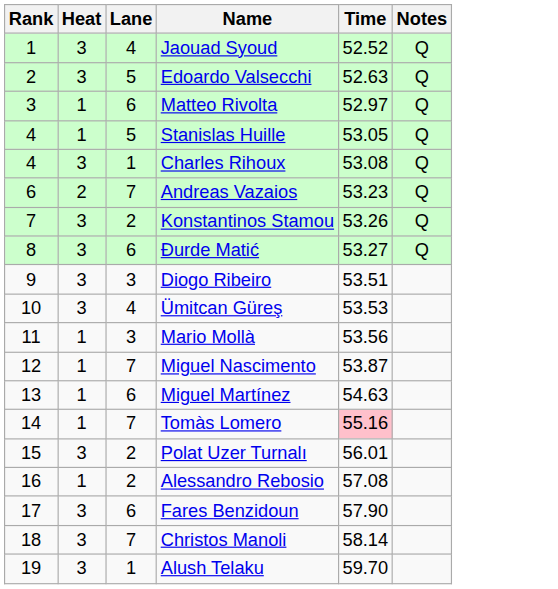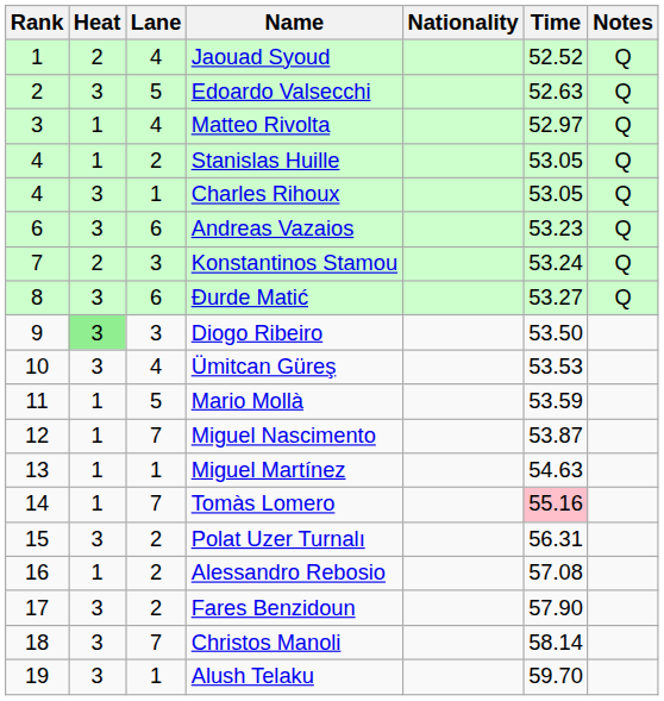 <table class="wikitable sortable" style="text-align:center">
 <tr>
 <th>Rank</th>
 <th>Heat</th>
 <th>Lane</th>
 <th>Name</th>
+<th>Nationality</th>
 <th>Time</th>
 <th>Notes</th>
 </tr>
 <tr bgcolor=ccffcc>
 <td>1</td>
-<td>3</td>
+<td>2</td>
 <td>4</td>
 <td align=left><a href='#'>Jaouad Syoud</a></td>
+<td align=left></td>
 <td>52.52</td>
 <td>Q</td>
 </tr>
 <tr bgcolor=ccffcc>
 <td>2</td>
 <td>3</td>
 <td>5</td>
 <td align=left><a href='#'>Edoardo Valsecchi</a></td>
+<td align=left></td>
 <td>52.63</td>
 <td>Q</td>
 </tr>
 <tr bgcolor=ccffcc>
 <td>3</td>
 <td>1</td>
-<td>6</td>
+<td>4</td>
 <td align=left><a href='#'>Matteo Rivolta</a></td>
+<td align=left></td>
 <td>52.97</td>
 <td>Q</td>
 </tr>
 <tr bgcolor=ccffcc>
 <td>4</td>
 <td>1</td>
-<td>5</td>
+<td>2</td>
 <td align=left><a href='#'>Stanislas Huille</a></td>
+<td align=left></td>
 <td>53.05</td>
 <td>Q</td>
 </tr>
 <tr bgcolor=ccffcc>
 <td>4</td>
 <td>3</td>
 <td>1</td>
 <td align=left><a href='#'>Charles Rihoux</a></td>
-<td>53.08</td>
+<td align=left></td>
+<td>53.05</td>
 <td>Q</td>
 </tr>
 <tr bgcolor=ccffcc>
 <td>6</td>
-<td>2</td>
-<td>7</td>
+<td>3</td>
+<td>6</td>
 <td align=left><a href='#'>Andreas Vazaios</a></td>
+<td align=left></td>
 <td>53.23</td>
 <td>Q</td>
 </tr>
 <tr bgcolor=ccffcc>
 <td>7</td>
+<td>2</td>
 <td>3</td>
-<td>2</td>
 <td align=left><a href='#'>Konstantinos Stamou</a></td>
-<td>53.26</td>
+<td align=left></td>
+<td>53.24</td>
 <td>Q</td>
 </tr>
 <tr bgcolor=ccffcc>
 <td>8</td>
 <td>3</td>
 <td>6</td>
 <td align=left><a href='#'>Đurde Matić</a></td>
+<td align=left></td>
 <td>53.27</td>
 <td>Q</td>
 </tr>
 <tr>
 <td>9</td>
-<td>3</td>
+<td style="background: lightgreen;">3</td>
 <td>3</td>
 <td align=left><a href='#'>Diogo Ribeiro</a></td>
-<td>53.51</td>
+<td align=left></td>
+<td>53.50</td>
 <td></td>
 </tr>
 <tr>
 <td>10</td>
 <td>3</td>
 <td>4</td>
 <td align=left><a href='#'>Ümitcan Güreş</a></td>
+<td align=left></td>
 <td>53.53</td>
 <td></td>
 </tr>
 <tr>
 <td>11</td>
 <td>1</td>
-<td>3</td>
+<td>5</td>
 <td align=left><a href='#'>Mario Mollà</a></td>
-<td>53.56</td>
+<td align=left></td>
+<td>53.59</td>
 <td></td>
 </tr>
 <tr>
 <td>12</td>
 <td>1</td>
 <td>7</td>
 <td align=left><a href='#'>Miguel Nascimento</a></td>
+<td align=left></td>
 <td>53.87</td>
 <td></td>
 </tr>
 <tr>
 <td>13</td>
 <td>1</td>
-<td>6</td>
+<td>1</td>
 <td align=left><a href='#'>Miguel Martínez</a></td>
+<td align=left></td>
 <td>54.63</td>
 <td></td>
 </tr>
 <tr>
 <td>14</td>
 <td>1</td>
 <td>7</td>
 <td align=left><a href='#'>Tomàs Lomero</a></td>
+<td align=left></td>
 <td style="background: pink;">55.16</td>
 <td></td>
 </tr>
 <tr>
 <td>15</td>
 <td>3</td>
 <td>2</td>
 <td align=left><a href='#'>Polat Uzer Turnalı</a></td>
-<td>56.01</td>
+<td align=left></td>
+<td>56.31</td>
 <td></td>
 </tr>
 <tr>
 <td>16</td>
 <td>1</td>
 <td>2</td>
 <td align=left><a href='#'>Alessandro Rebosio</a></td>
+<td align=left></td>
 <td>57.08</td>
 <td></td>
 </tr>
 <tr>
 <td>17</td>
 <td>3</td>
-<td>6</td>
+<td>2</td>
 <td align=left><a href='#'>Fares Benzidoun</a></td>
+<td align=left></td>
 <td>57.90</td>
 <td></td>
 </tr>
 <tr>
 <td>18</td>
 <td>3</td>
 <td>7</td>
 <td align=left><a href='#'>Christos Manoli</a></td>
+<td align=left></td>
 <td>58.14</td>
 <td></td>
 </tr>
 <tr>
 <td>19</td>
 <td>3</td>
 <td>1</td>
 <td align=left><a href='#'>Alush Telaku</a></td>
+<td align=left></td>
 <td>59.70</td>
 <td></td>
 </tr>
 </table>
